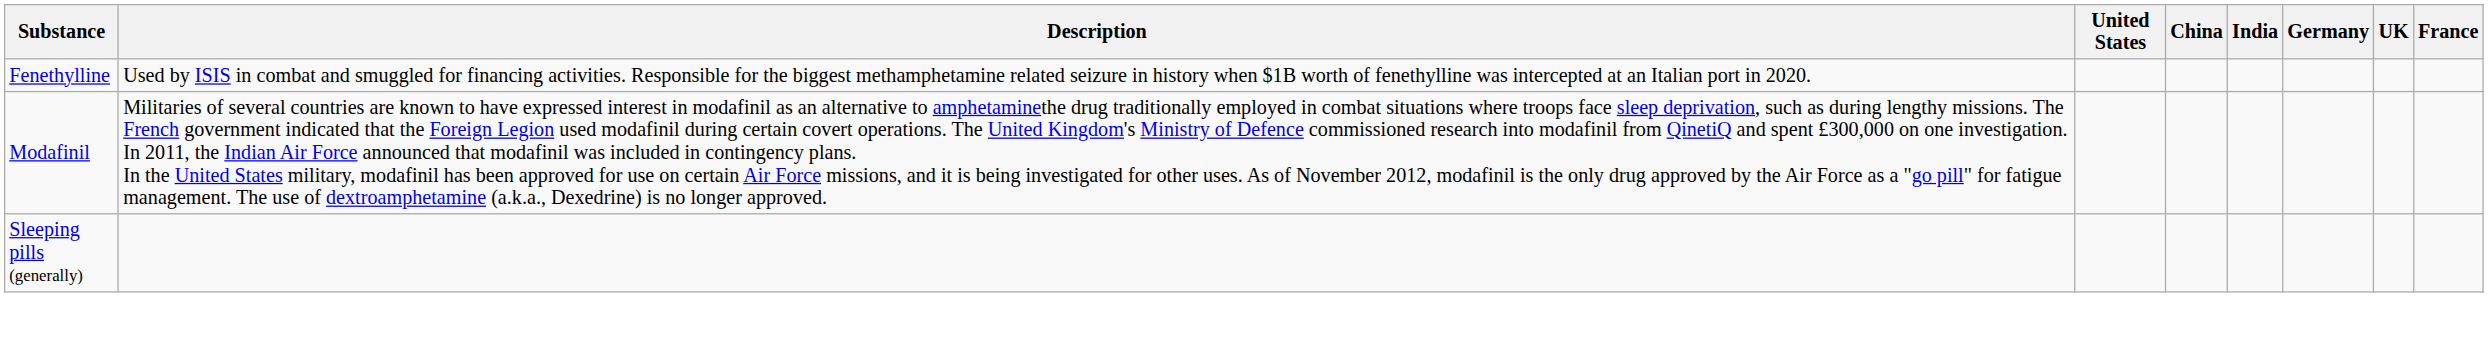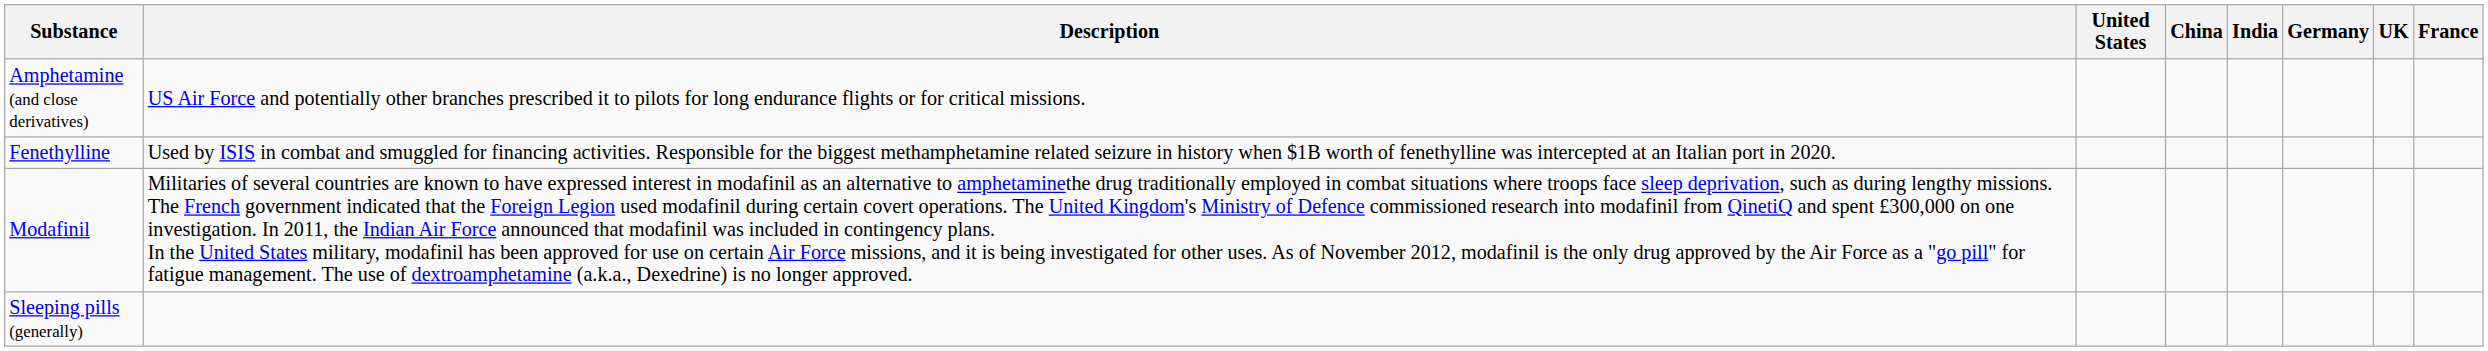 <table class="wikitable">
 <tr>
 <th>Substance</th>
 <th class="unsortable">Description</th>
 <th>United States</th>
 <th>China</th>
 <th>India</th>
 <th>Germany</th>
 <th>UK</th>
 <th>France</th>
+</tr>
+<tr>
+<td><a href='#'>Amphetamine</a><br><small>(and close derivatives)</small></td>
+<td><a href='#'>US Air Force</a> and potentially other branches prescribed it to pilots for long endurance flights or for critical missions.</td>
+<td></td>
+<td></td>
+<td></td>
+<td></td>
+<td></td>
+<td></td>
 </tr>
 <tr>
 <td><a href='#'>Fenethylline</a></td>
 <td>Used by <a href='#'>ISIS</a> in combat and smuggled for financing activities. Responsible for the biggest methamphetamine related seizure in history when $1B worth of fenethylline was intercepted at an Italian port in 2020.</td>
 <td></td>
 <td></td>
 <td></td>
 <td></td>
 <td></td>
 <td></td>
 </tr>
 <tr>
 <td><a href='#'>Modafinil</a></td>
 <td>Militaries of several countries are known to have expressed interest in modafinil as an alternative to <a href='#'>amphetamine</a>the drug traditionally employed in combat situations where troops face <a href='#'>sleep deprivation</a>, such as during lengthy missions. The <a href='#'>French</a> government indicated that the <a href='#'>Foreign Legion</a> used modafinil during certain covert operations. The <a href='#'>United Kingdom</a>'s <a href='#'>Ministry of Defence</a> commissioned research into modafinil from <a href='#'>QinetiQ</a> and spent £300,000 on one investigation. In 2011, the <a href='#'>Indian Air Force</a> announced that modafinil was included in contingency plans.<br>In the <a href='#'>United States</a> military, modafinil has been approved for use on certain <a href='#'>Air Force</a> missions, and it is being investigated for other uses. As of November 2012, modafinil is the only drug approved by the Air Force as a "<a href='#'>go pill</a>" for fatigue management. The use of <a href='#'>dextroamphetamine</a> (a.k.a., Dexedrine) is no longer approved.</td>
 <td></td>
 <td></td>
 <td></td>
 <td></td>
 <td></td>
 <td></td>
 </tr>
 <tr>
 <td><a href='#'>Sleeping pills</a><br><small>(generally)</small></td>
 <td></td>
 <td></td>
 <td></td>
 <td></td>
 <td></td>
 <td></td>
 <td></td>
 </tr>
 </table>
